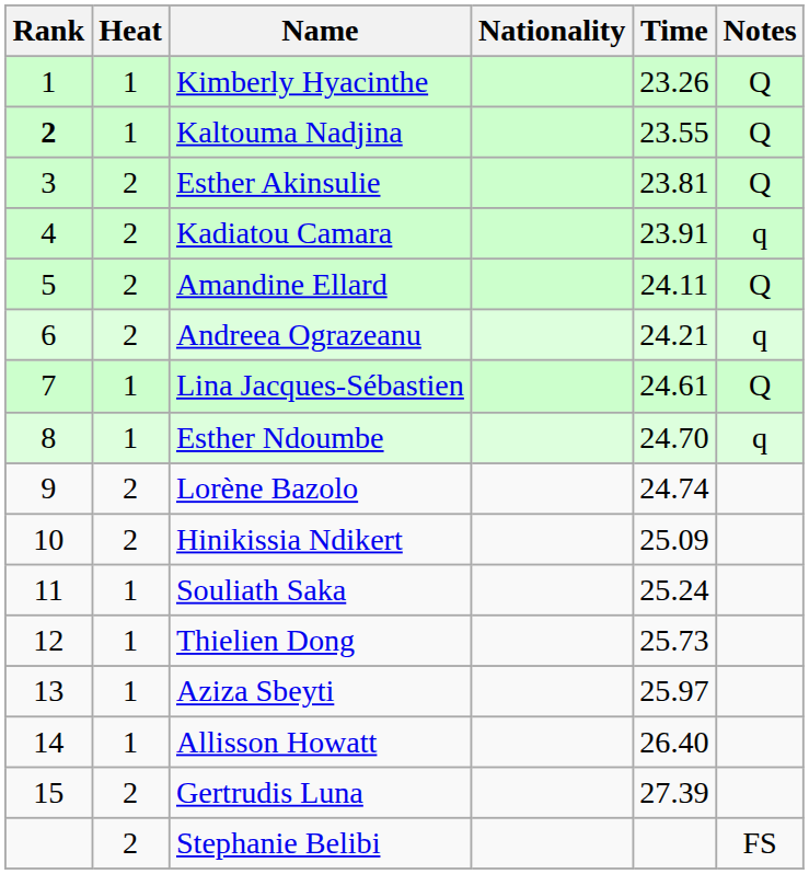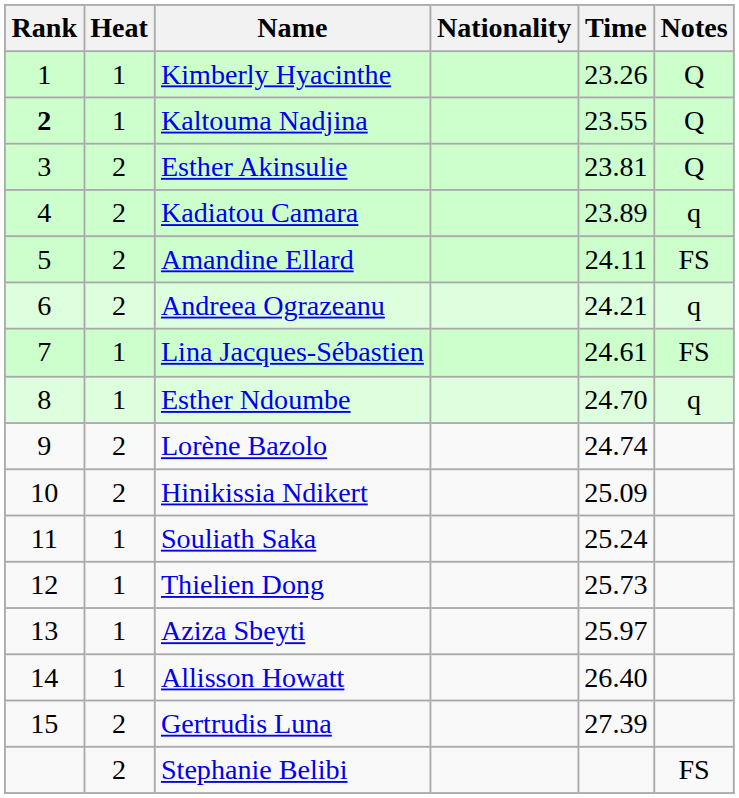 <table class="wikitable sortable" style="text-align:center; font-size:95%">
 <tr>
 <th>Rank</th>
 <th>Heat</th>
 <th>Name</th>
 <th>Nationality</th>
 <th>Time</th>
 <th>Notes</th>
 </tr>
 <tr bgcolor=ccffcc>
 <td>1</td>
 <td>1</td>
 <td align=left><a href='#'>Kimberly Hyacinthe</a></td>
 <td align=left></td>
 <td>23.26</td>
 <td>Q</td>
 </tr>
 <tr bgcolor=ccffcc>
 <td><strong>2</strong></td>
 <td>1</td>
 <td align=left><a href='#'>Kaltouma Nadjina</a></td>
 <td align=left></td>
 <td>23.55</td>
 <td>Q</td>
 </tr>
 <tr bgcolor=ccffcc>
 <td>3</td>
 <td>2</td>
 <td align=left><a href='#'>Esther Akinsulie</a></td>
 <td align=left></td>
 <td>23.81</td>
 <td>Q</td>
 </tr>
 <tr bgcolor=ccffcc>
 <td>4</td>
 <td>2</td>
 <td align=left><a href='#'>Kadiatou Camara</a></td>
 <td align=left></td>
-<td>23.91</td>
+<td>23.89</td>
 <td>q</td>
 </tr>
 <tr bgcolor=ccffcc>
 <td>5</td>
 <td>2</td>
 <td align=left><a href='#'>Amandine Ellard</a></td>
 <td align=left></td>
 <td>24.11</td>
-<td>Q</td>
+<td>FS</td>
 </tr>
 <tr bgcolor=ddffdd>
 <td>6</td>
 <td>2</td>
 <td align=left><a href='#'>Andreea Ograzeanu</a></td>
 <td align=left></td>
 <td>24.21</td>
 <td>q</td>
 </tr>
 <tr bgcolor=ccffcc>
 <td>7</td>
 <td>1</td>
 <td align=left><a href='#'>Lina Jacques-Sébastien</a></td>
 <td align=left></td>
 <td>24.61</td>
-<td>Q</td>
+<td>FS</td>
 </tr>
 <tr bgcolor=ddffdd>
 <td>8</td>
 <td>1</td>
 <td align=left><a href='#'>Esther Ndoumbe</a></td>
 <td align=left></td>
 <td>24.70</td>
 <td>q</td>
 </tr>
 <tr>
 <td>9</td>
 <td>2</td>
 <td align=left><a href='#'>Lorène Bazolo</a></td>
 <td align=left></td>
 <td>24.74</td>
 <td></td>
 </tr>
 <tr>
 <td>10</td>
 <td>2</td>
 <td align=left><a href='#'>Hinikissia Ndikert</a></td>
 <td align=left></td>
 <td>25.09</td>
 <td></td>
 </tr>
 <tr>
 <td>11</td>
 <td>1</td>
 <td align=left><a href='#'>Souliath Saka</a></td>
 <td align=left></td>
 <td>25.24</td>
 <td></td>
 </tr>
 <tr>
 <td>12</td>
 <td>1</td>
 <td align=left><a href='#'>Thielien Dong</a></td>
 <td align=left></td>
 <td>25.73</td>
 <td></td>
 </tr>
 <tr>
 <td>13</td>
 <td>1</td>
 <td align=left><a href='#'>Aziza Sbeyti</a></td>
 <td align=left></td>
 <td>25.97</td>
 <td></td>
 </tr>
 <tr>
 <td>14</td>
 <td>1</td>
 <td align=left><a href='#'>Allisson Howatt</a></td>
 <td align=left></td>
 <td>26.40</td>
 <td></td>
 </tr>
 <tr>
 <td>15</td>
 <td>2</td>
 <td align=left><a href='#'>Gertrudis Luna</a></td>
 <td align=left></td>
 <td>27.39</td>
 <td></td>
 </tr>
 <tr>
 <td></td>
 <td>2</td>
 <td align=left><a href='#'>Stephanie Belibi</a></td>
 <td align=left></td>
 <td></td>
 <td>FS</td>
 </tr>
 </table>
